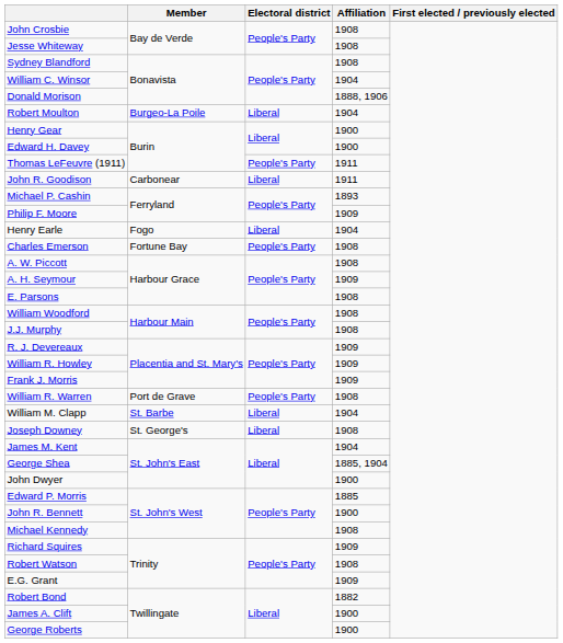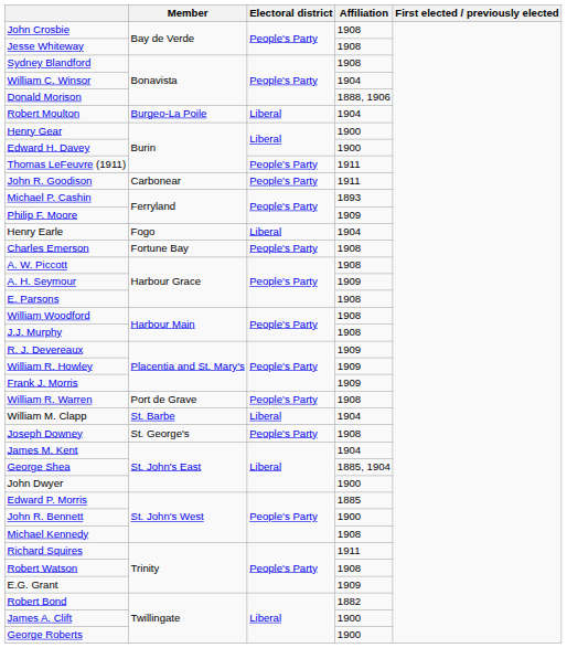 <table class="wikitable sortable">
 <tr>
 <th></th>
 <th>Member</th>
 <th>Electoral district</th>
 <th>Affiliation</th>
 <th>First elected / previously elected</th>
 </tr>
 <tr>
 <td><a href='#'>John Crosbie</a></td>
 <td rowspan=2>Bay de Verde</td>
 <td rowspan=2><a href='#'>People's Party</a></td>
 <td>1908</td>
 </tr>
 <tr>
 <td><a href='#'>Jesse Whiteway</a></td>
 <td>1908</td>
 </tr>
 <tr>
 <td><a href='#'>Sydney Blandford</a></td>
 <td rowspan=3>Bonavista</td>
 <td rowspan=3><a href='#'>People's Party</a></td>
 <td>1908</td>
 </tr>
 <tr>
 <td><a href='#'>William C. Winsor</a></td>
 <td>1904</td>
 </tr>
 <tr>
 <td><a href='#'>Donald Morison</a></td>
 <td>1888, 1906</td>
 </tr>
 <tr>
 <td><a href='#'>Robert Moulton</a></td>
 <td><a href='#'>Burgeo-La Poile</a></td>
 <td><a href='#'>Liberal</a></td>
 <td>1904</td>
 </tr>
 <tr>
 <td><a href='#'>Henry Gear</a></td>
 <td rowspan=3>Burin</td>
 <td rowspan=2><a href='#'>Liberal</a></td>
 <td>1900</td>
 </tr>
 <tr>
 <td><a href='#'>Edward H. Davey</a></td>
 <td>1900</td>
 </tr>
 <tr>
 <td><a href='#'>Thomas LeFeuvre</a> (1911)</td>
 <td><a href='#'>People's Party</a></td>
 <td>1911</td>
 </tr>
 <tr>
 <td><a href='#'>John R. Goodison</a></td>
 <td>Carbonear</td>
-<td><a href='#'>Liberal</a></td>
+<td><a href='#'>People's Party</a></td>
 <td>1911</td>
 </tr>
 <tr>
 <td><a href='#'>Michael P. Cashin</a></td>
 <td rowspan=2>Ferryland</td>
 <td rowspan=2><a href='#'>People's Party</a></td>
 <td>1893</td>
 </tr>
 <tr>
 <td><a href='#'>Philip F. Moore</a></td>
 <td>1909</td>
 </tr>
 <tr>
 <td>Henry Earle</td>
 <td>Fogo</td>
 <td><a href='#'>Liberal</a></td>
 <td>1904</td>
 </tr>
 <tr>
 <td><a href='#'>Charles Emerson</a></td>
 <td>Fortune Bay</td>
 <td><a href='#'>People's Party</a></td>
 <td>1908</td>
 </tr>
 <tr>
 <td><a href='#'>A. W. Piccott</a></td>
 <td rowspan=3>Harbour Grace</td>
 <td rowspan=3><a href='#'>People's Party</a></td>
 <td>1908</td>
 </tr>
 <tr>
 <td><a href='#'>A. H. Seymour</a></td>
 <td>1909</td>
 </tr>
 <tr>
 <td><a href='#'>E. Parsons</a></td>
 <td>1908</td>
 </tr>
 <tr>
 <td><a href='#'>William Woodford</a></td>
 <td rowspan=2><a href='#'>Harbour Main</a></td>
 <td rowspan=2><a href='#'>People's Party</a></td>
 <td>1908</td>
 </tr>
 <tr>
 <td><a href='#'>J.J. Murphy</a></td>
 <td>1908</td>
 </tr>
 <tr>
 <td><a href='#'>R. J. Devereaux</a></td>
 <td rowspan=3><a href='#'>Placentia and St. Mary's</a></td>
 <td rowspan=3><a href='#'>People's Party</a></td>
 <td>1909</td>
 </tr>
 <tr>
 <td><a href='#'>William R. Howley</a></td>
 <td>1909</td>
 </tr>
 <tr>
 <td><a href='#'>Frank J. Morris</a></td>
 <td>1909</td>
 </tr>
 <tr>
 <td><a href='#'>William R. Warren</a></td>
 <td>Port de Grave</td>
 <td><a href='#'>People's Party</a></td>
 <td>1908</td>
 </tr>
 <tr>
 <td>William M. Clapp</td>
 <td><a href='#'>St. Barbe</a></td>
 <td><a href='#'>Liberal</a></td>
 <td>1904</td>
 </tr>
 <tr>
 <td><a href='#'>Joseph Downey</a></td>
 <td>St. George's</td>
-<td><a href='#'>Liberal</a></td>
+<td><a href='#'>People's Party</a></td>
 <td>1908</td>
 </tr>
 <tr>
 <td><a href='#'>James M. Kent</a></td>
 <td rowspan=3><a href='#'>St. John's East</a></td>
 <td rowspan=3><a href='#'>Liberal</a></td>
 <td>1904</td>
 </tr>
 <tr>
 <td><a href='#'>George Shea</a></td>
 <td>1885, 1904</td>
 </tr>
 <tr>
 <td>John Dwyer</td>
 <td>1900</td>
 </tr>
 <tr>
 <td><a href='#'>Edward P. Morris</a></td>
 <td rowspan=3><a href='#'>St. John's West</a></td>
 <td rowspan=3><a href='#'>People's Party</a></td>
 <td>1885</td>
 </tr>
 <tr>
 <td><a href='#'>John R. Bennett</a></td>
 <td>1900</td>
 </tr>
 <tr>
 <td><a href='#'>Michael Kennedy</a></td>
 <td>1908</td>
 </tr>
 <tr>
 <td><a href='#'>Richard Squires</a></td>
 <td rowspan=3>Trinity</td>
 <td rowspan=3><a href='#'>People's Party</a></td>
-<td>1909</td>
+<td>1911</td>
 </tr>
 <tr>
 <td><a href='#'>Robert Watson</a></td>
 <td>1908</td>
 </tr>
 <tr>
 <td>E.G. Grant</td>
 <td>1909</td>
 </tr>
 <tr>
 <td><a href='#'>Robert Bond</a></td>
 <td rowspan=3>Twillingate</td>
 <td rowspan=3><a href='#'>Liberal</a></td>
 <td>1882</td>
 </tr>
 <tr>
 <td><a href='#'>James A. Clift</a></td>
 <td>1900</td>
 </tr>
 <tr>
 <td><a href='#'>George Roberts</a></td>
 <td>1900</td>
 </tr>
 </table>
